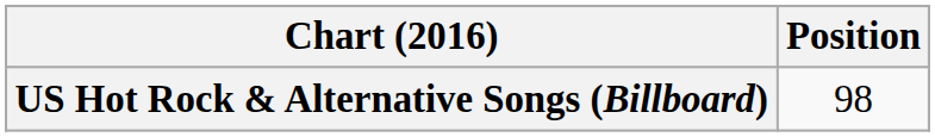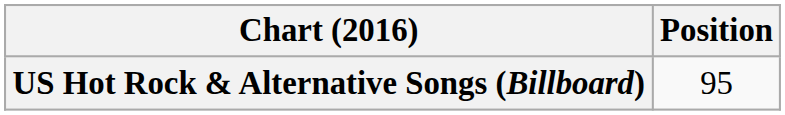 <table class="wikitable sortable plainrowheaders" style="text-align:center">
 <tr>
 <th scope="col">Chart (2016)</th>
 <th scope="col">Position</th>
 </tr>
 <tr>
 <th scope="row">US Hot Rock & Alternative Songs (<em>Billboard</em>)</th>
-<td>98</td>
+<td>95</td>
 </tr>
 </table>
